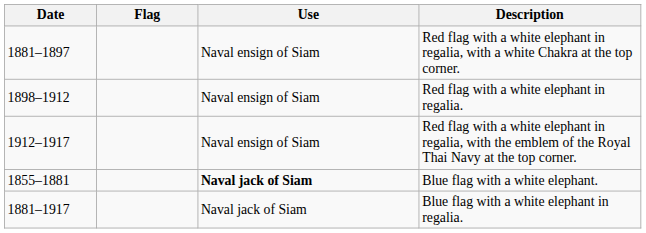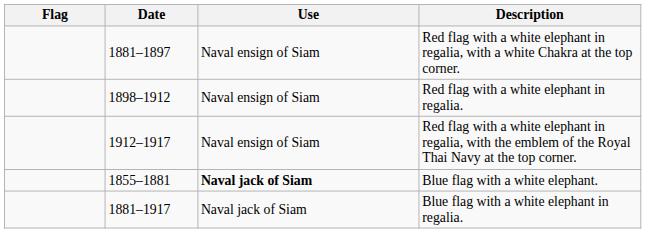 <table class="wikitable">
 <tr>
+<th width="110">Flag</th>
 <th width="100">Date</th>
-<th width="110">Flag</th>
 <th width="250">Use</th>
 <th width="250">Description</th>
 </tr>
 <tr>
+<td></td>
 <td>1881–1897</td>
-<td></td>
 <td>Naval ensign of Siam</td>
 <td>Red flag with a white elephant in regalia, with a white Chakra at the top corner.</td>
 </tr>
 <tr>
+<td></td>
 <td>1898–1912</td>
-<td></td>
 <td>Naval ensign of Siam</td>
 <td>Red flag with a white elephant in regalia.</td>
 </tr>
 <tr>
+<td></td>
 <td>1912–1917</td>
-<td></td>
 <td>Naval ensign of Siam</td>
 <td>Red flag with a white elephant in regalia, with the emblem of the Royal Thai Navy at the top corner.</td>
 </tr>
 <tr>
+<td></td>
 <td>1855–1881</td>
-<td></td>
 <td><strong>Naval jack of Siam</strong></td>
 <td>Blue flag with a white elephant.</td>
 </tr>
 <tr>
+<td></td>
 <td>1881–1917</td>
-<td></td>
 <td>Naval jack of Siam</td>
 <td>Blue flag with a white elephant in regalia.</td>
 </tr>
 </table>
